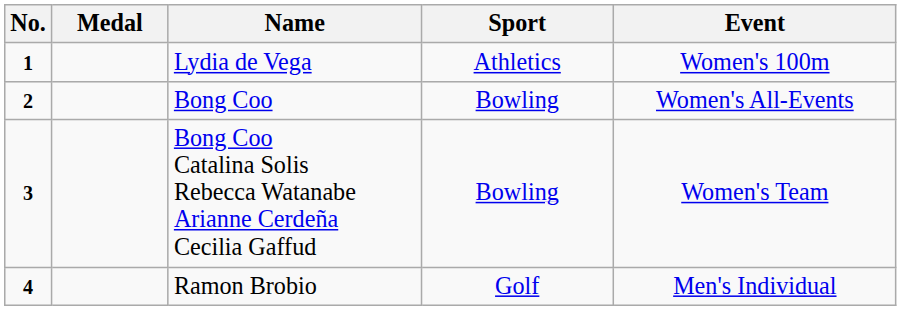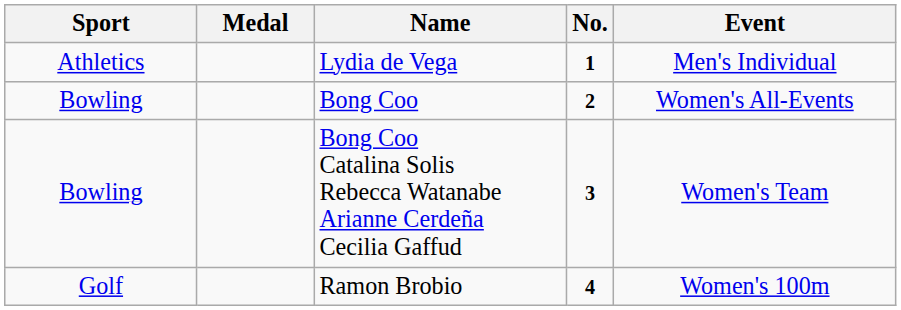 <table class="wikitable" style="font-size:100%; text-align:center;">
 <tr>
-<th width="10">No.</th>
+<th width="120">Sport</th>
 <th width="70">Medal</th>
 <th width="160">Name</th>
-<th width="120">Sport</th>
+<th width="10">No.</th>
 <th width="180">Event</th>
 </tr>
 <tr>
-<td><small><strong>1</strong></small></td>
+<td> <a href='#'>Athletics</a></td>
 <td></td>
 <td align=left><a href='#'>Lydia de Vega</a></td>
-<td> <a href='#'>Athletics</a></td>
-<td><a href='#'>Women's 100m</a></td>
+<td><small><strong>1</strong></small></td>
+<td><a href='#'>Men's Individual</a></td>
 </tr>
 <tr>
-<td><small><strong>2</strong></small></td>
+<td> <a href='#'>Bowling</a></td>
 <td></td>
 <td align=left><a href='#'>Bong Coo</a></td>
-<td> <a href='#'>Bowling</a></td>
+<td><small><strong>2</strong></small></td>
 <td><a href='#'>Women's All-Events</a></td>
 </tr>
 <tr>
-<td><small><strong>3</strong></small></td>
+<td> <a href='#'>Bowling</a></td>
 <td></td>
 <td align=left><a href='#'>Bong Coo</a><br>Catalina Solis<br>Rebecca Watanabe<br><a href='#'>Arianne Cerdeña</a><br>Cecilia Gaffud</td>
-<td> <a href='#'>Bowling</a></td>
+<td><small><strong>3</strong></small></td>
 <td><a href='#'>Women's Team</a></td>
 </tr>
 <tr>
-<td><small><strong>4</strong></small></td>
+<td> <a href='#'>Golf</a></td>
 <td></td>
 <td align=left>Ramon Brobio</td>
-<td> <a href='#'>Golf</a></td>
-<td><a href='#'>Men's Individual</a></td>
+<td><small><strong>4</strong></small></td>
+<td><a href='#'>Women's 100m</a></td>
 </tr>
 </table>
